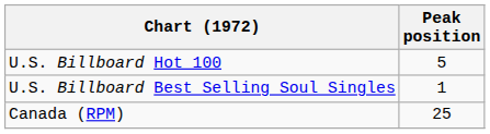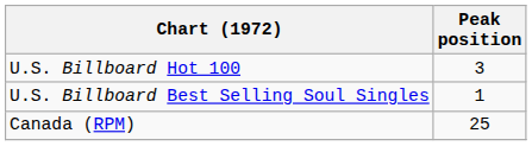 <table class="wikitable">
 <tr>
 <th>Chart (1972)</th>
 <th>Peak<br>position</th>
 </tr>
 <tr>
 <td>U.S. <em>Billboard</em> <a href='#'>Hot 100</a></td>
-<td align="center">5</td>
+<td align="center">3</td>
 </tr>
 <tr>
 <td>U.S. <em>Billboard</em> <a href='#'>Best Selling Soul Singles</a></td>
 <td align="center">1</td>
 </tr>
 <tr>
 <td>Canada (<a href='#'>RPM</a>)</td>
 <td align="center">25</td>
 </tr>
 <tr>
 </tr>
 </table>
